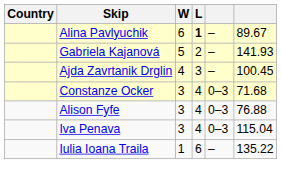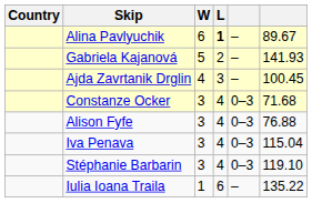 <table class=wikitable>
 <tr>
 <th>Country</th>
 <th>Skip</th>
 <th>W</th>
 <th>L</th>
 <th width=30></th>
 <th width=20></th>
 </tr>
 <tr bgcolor=#ffffcc>
 <td></td>
 <td><a href='#'>Alina Pavlyuchik</a></td>
 <td>6</td>
 <td><strong>1</strong></td>
 <td>–</td>
 <td>89.67</td>
 </tr>
 <tr bgcolor=#ffffcc>
 <td></td>
 <td><a href='#'>Gabriela Kajanová</a></td>
 <td>5</td>
 <td>2</td>
 <td>–</td>
 <td>141.93</td>
 </tr>
 <tr bgcolor=#ffffcc>
 <td></td>
 <td><a href='#'>Ajda Zavrtanik Drglin</a></td>
 <td>4</td>
 <td>3</td>
 <td>–</td>
 <td>100.45</td>
 </tr>
 <tr bgcolor=#ffffcc>
 <td></td>
 <td><a href='#'>Constanze Ocker</a></td>
 <td>3</td>
 <td>4</td>
 <td>0–3</td>
 <td>71.68</td>
 </tr>
 <tr>
 <td></td>
 <td><a href='#'>Alison Fyfe</a></td>
 <td>3</td>
 <td>4</td>
 <td>0–3</td>
 <td>76.88</td>
 </tr>
 <tr>
 <td></td>
 <td><a href='#'>Iva Penava</a></td>
 <td>3</td>
 <td>4</td>
 <td>0–3</td>
 <td>115.04</td>
 </tr>
 <tr>
 <td></td>
+<td><a href='#'>Stéphanie Barbarin</a></td>
+<td>3</td>
+<td>4</td>
+<td>0–3</td>
+<td>119.10</td>
+</tr>
+<tr>
+<td></td>
 <td><a href='#'>Iulia Ioana Traila</a></td>
 <td>1</td>
 <td>6</td>
 <td>–</td>
 <td>135.22</td>
 </tr>
 </table>
